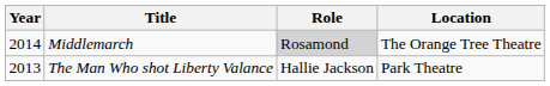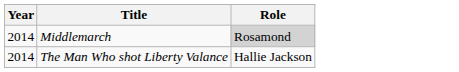 <table class="wikitable sortable">
 <tr>
 <th>Year</th>
 <th>Title</th>
 <th>Role</th>
-<th>Location</th>
 </tr>
 <tr>
 <td>2014</td>
 <td><em>Middlemarch</em></td>
 <td style="background: lightgrey;">Rosamond</td>
-<td>The Orange Tree Theatre</td>
 </tr>
 <tr>
-<td>2013</td>
+<td>2014</td>
 <td><em>The Man Who shot Liberty Valance</em></td>
 <td>Hallie Jackson</td>
-<td>Park Theatre</td>
 </tr>
 </table>
